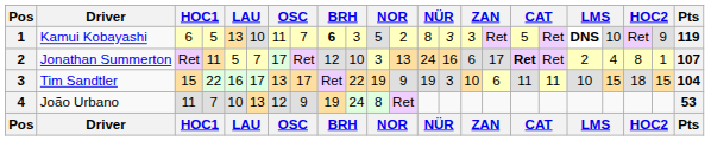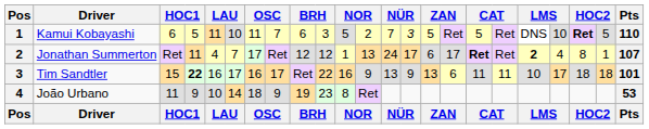 <table class="wikitable" style="font-size: 85%; text-align:center">
 <tr valign="top">
 <th valign="middle">Pos</th>
 <th valign="middle">Driver</th>
 <th colspan=2><a href='#'>HOC1</a><br></th>
 <th colspan=2><a href='#'>LAU</a><br></th>
 <th colspan=2><a href='#'>OSC</a><br></th>
 <th colspan=2><a href='#'>BRH</a><br></th>
 <th colspan=2><a href='#'>NOR</a><br></th>
 <th colspan=2><a href='#'>NÜR</a><br></th>
 <th colspan=2><a href='#'>ZAN</a><br></th>
 <th colspan=2><a href='#'>CAT</a><br></th>
 <th colspan=2><a href='#'>LMS</a><br></th>
 <th colspan=2><a href='#'>HOC2</a><br></th>
 <th>Pts</th>
 </tr>
 <tr>
 <th>1</th>
 <td align="left"> <a href='#'>Kamui Kobayashi</a></td>
 <td style="background:#FFFFBF;">6</td>
 <td style="background:#FFFFBF;">5</td>
-<td style="background:#FFDF9F;">13</td>
+<td style="background:#FFDF9F;">11</td>
 <td style="background:#DFDFDF;">10</td>
 <td style="background:#FFFFBF;">11</td>
 <td style="background:#FFFFBF;">7</td>
-<td style="background:#FFFFBF;"><strong>6</strong></td>
+<td style="background:#FFFFBF;">6</td>
 <td style="background:#FFFFBF;">3</td>
 <td style="background:#DFDFDF;">5</td>
 <td style="background:#FFFFBF;">2</td>
-<td style="background:#FFFFBF;">8</td>
+<td style="background:#FFFFBF;">7</td>
 <td style="background:#FFFFBF;"><em>3</em></td>
-<td style="background:#FFFFBF;">3</td>
+<td style="background:#FFFFBF;">5</td>
 <td style="background:#EFCFFF;">Ret</td>
 <td style="background:#FFFFBF;">5</td>
 <td style="background:#EFCFFF;">Ret</td>
-<td style="background:#ffffff;"><strong>DNS</strong></td>
+<td style="background:#ffffff;">DNS</td>
 <td style="background:#DFDFDF;">10</td>
-<td style="background:#EFCFFF;">Ret</td>
-<td style="background:#DFDFDF;">9</td>
-<th>119</th>
+<td style="background:#EFCFFF;"><strong>Ret</strong></td>
+<td style="background:#DFDFDF;">5</td>
+<th>110</th>
 </tr>
 <tr>
 <th>2</th>
 <td align="left" nowrap> <a href='#'>Jonathan Summerton</a></td>
 <td style="background:#EFCFFF;">Ret</td>
 <td style="background:#FFDF9F;">11</td>
-<td style="background:#FFFFBF;">5</td>
+<td style="background:#FFFFBF;">4</td>
 <td style="background:#FFFFBF;">7</td>
 <td style="background:#DFFFDF;">17</td>
 <td style="background:#EFCFFF;">Ret</td>
 <td style="background:#DFDFDF;">12</td>
-<td style="background:#DFDFDF;">10</td>
-<td style="background:#FFFFBF;">3</td>
+<td style="background:#DFDFDF;">12</td>
+<td style="background:#FFFFBF;">1</td>
 <td style="background:#FFDF9F;">13</td>
 <td style="background:#FFDF9F;">24</td>
-<td style="background:#FFDF9F;">16</td>
+<td style="background:#FFDF9F;">17</td>
 <td style="background:#DFDFDF;">6</td>
 <td style="background:#DFDFDF;">17</td>
 <td style="background:#EFCFFF;"><strong>Ret</strong></td>
 <td style="background:#EFCFFF;">Ret</td>
-<td style="background:#FFFFBF;">2</td>
+<td style="background:#FFFFBF;"><strong>2</strong></td>
 <td style="background:#FFFFBF;">4</td>
 <td style="background:#FFFFBF;">8</td>
 <td style="background:#FFFFBF;">1</td>
 <th>107</th>
 </tr>
 <tr>
 <th>3</th>
 <td align="left"> <a href='#'>Tim Sandtler</a></td>
 <td style="background:#FFDF9F;">15</td>
-<td style="background:#DFFFDF;">22</td>
+<td style="background:#DFFFDF;"><strong>22</strong></td>
 <td style="background:#DFFFDF;">16</td>
 <td style="background:#DFFFDF;">17</td>
-<td style="background:#FFDF9F;">13</td>
+<td style="background:#FFDF9F;">16</td>
 <td style="background:#FFDF9F;">17</td>
 <td style="background:#EFCFFF;">Ret</td>
 <td style="background:#FFDF9F;">22</td>
-<td style="background:#FFDF9F;">19</td>
+<td style="background:#FFDF9F;">16</td>
 <td style="background:#DFDFDF;">9</td>
-<td style="background:#DFDFDF;">19</td>
-<td style="background:#DFDFDF;">3</td>
-<td style="background:#FFDF9F;">10</td>
+<td style="background:#DFDFDF;">13</td>
+<td style="background:#DFDFDF;">9</td>
+<td style="background:#FFDF9F;">13</td>
 <td style="background:#FFFFBF;">6</td>
 <td style="background:#DFDFDF;">11</td>
 <td style="background:#FFFFBF;">11</td>
 <td style="background:#DFDFDF;">10</td>
-<td style="background:#FFDF9F;">15</td>
+<td style="background:#FFDF9F;">17</td>
 <td style="background:#DFDFDF;">18</td>
-<td style="background:#FFDF9F;">15</td>
-<th>104</th>
+<td style="background:#FFDF9F;">18</td>
+<th>101</th>
 </tr>
 <tr>
 <th>4</th>
 <td align="left"> João Urbano</td>
 <td style="background:#DFDFDF;">11</td>
-<td style="background:#DFDFDF;">7</td>
+<td style="background:#DFDFDF;">9</td>
 <td style="background:#DFDFDF;">10</td>
-<td style="background:#FFDF9F;">13</td>
-<td style="background:#DFDFDF;">12</td>
+<td style="background:#FFDF9F;">14</td>
+<td style="background:#DFDFDF;">18</td>
 <td style="background:#DFDFDF;">9</td>
 <td style="background:#FFDF9F;">19</td>
-<td style="background:#DFFFDF;">24</td>
+<td style="background:#DFFFDF;">23</td>
 <td style="background:#DFFFDF;">8</td>
 <td style="background:#EFCFFF;">Ret</td>
 <td></td>
 <td></td>
 <td></td>
 <td></td>
 <td></td>
 <td></td>
 <td></td>
 <td></td>
 <td></td>
 <td></td>
 <th>53</th>
 </tr>
 <tr style="background:#f9f9f9" valign="top">
 <th valign="middle">Pos</th>
 <th valign="middle">Driver</th>
 <th colspan=2><a href='#'>HOC1</a><br></th>
 <th colspan=2><a href='#'>LAU</a><br></th>
 <th colspan=2><a href='#'>OSC</a><br></th>
 <th colspan=2><a href='#'>BRH</a><br></th>
 <th colspan=2><a href='#'>NOR</a><br></th>
 <th colspan=2><a href='#'>NÜR</a><br></th>
 <th colspan=2><a href='#'>ZAN</a><br></th>
 <th colspan=2><a href='#'>CAT</a><br></th>
 <th colspan=2><a href='#'>LMS</a><br></th>
 <th colspan=2><a href='#'>HOC2</a><br></th>
 <th valign="middle">Pts</th>
 </tr>
 </table>
